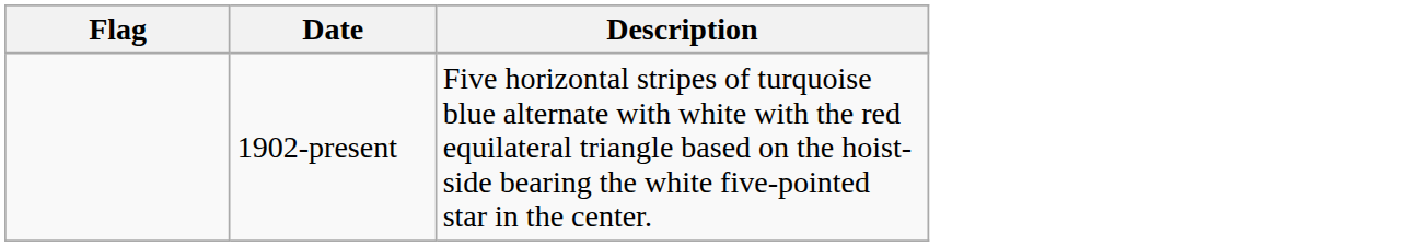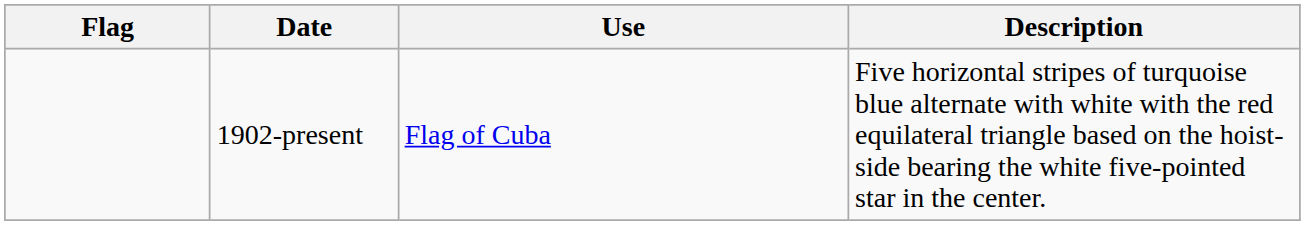 <table class="wikitable">
 <tr>
 <th style="width:110px;">Flag</th>
 <th style="width:100px;">Date</th>
+<th style="width:250px;">Use</th>
 <th style="width:250px;">Description</th>
 </tr>
 <tr>
 <td></td>
 <td>1902-present</td>
+<td><a href='#'>Flag of Cuba</a></td>
 <td>Five horizontal stripes of turquoise blue alternate with white with the red equilateral triangle based on the hoist-side bearing the white five-pointed star in the center.</td>
 </tr>
 </table>
